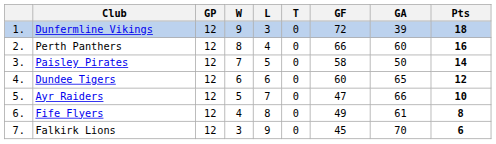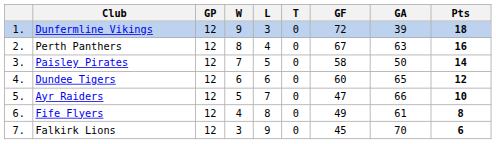 <table class="wikitable">
 <tr>
 <th width="30"></th>
 <th width="200">Club</th>
 <th width="30">GP</th>
 <th width="30">W</th>
 <th width="30">L</th>
 <th width="30">T</th>
 <th width="70">GF</th>
 <th width="70">GA</th>
 <th width="70">Pts</th>
 </tr>
 <tr bgcolor="#BCD2EE" align="center">
 <td>1.</td>
 <td align="left"><a href='#'>Dunfermline Vikings</a></td>
 <td>12</td>
 <td>9</td>
 <td>3</td>
 <td>0</td>
 <td>72</td>
 <td>39</td>
 <td><strong>18</strong></td>
 </tr>
 <tr bgcolor="#FFFFFF" align="center">
 <td>2.</td>
 <td align="left">Perth Panthers</td>
 <td>12</td>
 <td>8</td>
 <td>4</td>
 <td>0</td>
-<td>66</td>
-<td>60</td>
+<td>67</td>
+<td>63</td>
 <td><strong>16</strong></td>
 </tr>
 <tr bgcolor="#FFFFFF" align="center">
 <td>3.</td>
 <td align="left"><a href='#'>Paisley Pirates</a></td>
 <td>12</td>
 <td>7</td>
 <td>5</td>
 <td>0</td>
 <td>58</td>
 <td>50</td>
 <td><strong>14</strong></td>
 </tr>
 <tr bgcolor="#FFFFFF" align="center">
 <td>4.</td>
 <td align="left"><a href='#'>Dundee Tigers</a></td>
 <td>12</td>
 <td>6</td>
 <td>6</td>
 <td>0</td>
 <td>60</td>
 <td>65</td>
 <td><strong>12</strong></td>
 </tr>
 <tr bgcolor="#FFFFFF" align="center">
 <td>5.</td>
 <td align="left"><a href='#'>Ayr Raiders</a></td>
 <td>12</td>
 <td>5</td>
 <td>7</td>
 <td>0</td>
 <td>47</td>
 <td>66</td>
 <td><strong>10</strong></td>
 </tr>
 <tr bgcolor="#FFFFFF" align="center">
 <td>6.</td>
 <td align="left"><a href='#'>Fife Flyers</a></td>
 <td>12</td>
 <td>4</td>
 <td>8</td>
 <td>0</td>
 <td>49</td>
 <td>61</td>
 <td><strong>8</strong></td>
 </tr>
 <tr bgcolor="#FFFFFF" align="center">
 <td>7.</td>
 <td align="left">Falkirk Lions</td>
 <td>12</td>
 <td>3</td>
 <td>9</td>
 <td>0</td>
 <td>45</td>
 <td>70</td>
 <td><strong>6</strong></td>
 </tr>
 </table>
